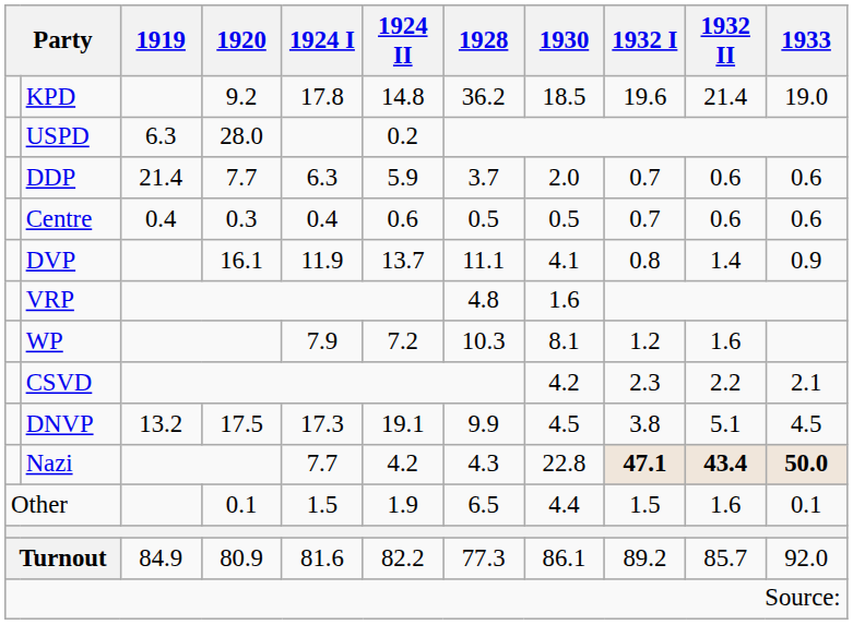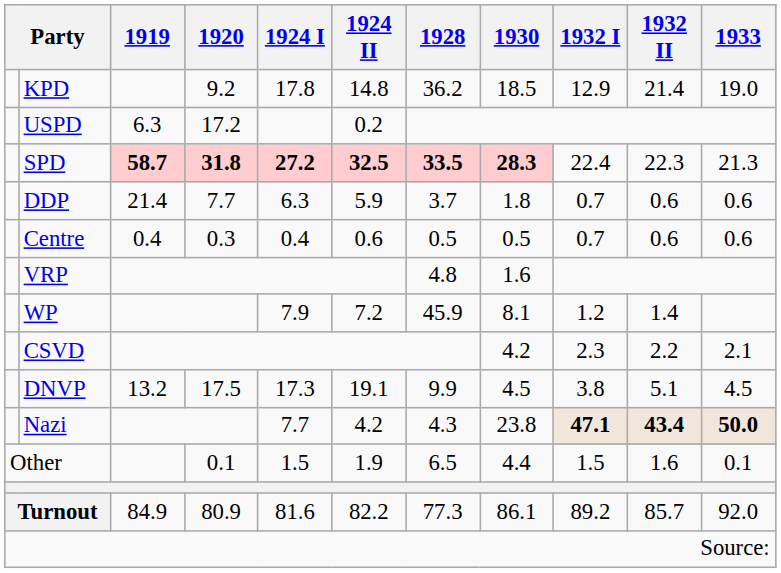 <table class=wikitable style="font-size:90%; text-align:center">
 <tr>
 <th style="width:60px" colspan=2>Party</th>
 <th style="width:40px"><a href='#'>1919</a></th>
 <th style="width:40px"><a href='#'>1920</a></th>
 <th style="width:40px"><a href='#'>1924 I</a></th>
 <th style="width:40px"><a href='#'>1924 II</a></th>
 <th style="width:40px"><a href='#'>1928</a></th>
 <th style="width:40px"><a href='#'>1930</a></th>
 <th style="width:40px"><a href='#'>1932 I</a></th>
 <th style="width:40px"><a href='#'>1932 II</a></th>
 <th style="width:40px"><a href='#'>1933</a></th>
 </tr>
 <tr>
 <td bgcolor=></td>
 <td align=left><a href='#'>KPD</a></td>
 <td></td>
 <td>9.2</td>
 <td>17.8</td>
 <td>14.8</td>
 <td>36.2</td>
 <td>18.5</td>
-<td>19.6</td>
+<td>12.9</td>
 <td>21.4</td>
 <td>19.0</td>
 </tr>
 <tr>
 <td bgcolor=></td>
 <td align=left><a href='#'>USPD</a></td>
 <td>6.3</td>
-<td>28.0</td>
+<td>17.2</td>
 <td></td>
 <td>0.2</td>
+</tr>
+<tr>
+<td bgcolor=></td>
+<td align=left><a href='#'>SPD</a></td>
+<td bgcolor=#FFCCCF><strong>58.7</strong></td>
+<td bgcolor=#FFCCCF><strong>31.8</strong></td>
+<td bgcolor=#FFCCCF><strong>27.2</strong></td>
+<td bgcolor=#FFCCCF><strong>32.5</strong></td>
+<td bgcolor=#FFCCCF><strong>33.5</strong></td>
+<td bgcolor=#FFCCCF><strong>28.3</strong></td>
+<td>22.4</td>
+<td>22.3</td>
+<td>21.3</td>
 </tr>
 <tr>
 <td bgcolor=></td>
 <td align=left><a href='#'>DDP</a></td>
 <td>21.4</td>
 <td>7.7</td>
 <td>6.3</td>
 <td>5.9</td>
 <td>3.7</td>
-<td>2.0</td>
+<td>1.8</td>
 <td>0.7</td>
 <td>0.6</td>
 <td>0.6</td>
 </tr>
 <tr>
 <td bgcolor=></td>
 <td align=left><a href='#'>Centre</a></td>
 <td>0.4</td>
 <td>0.3</td>
 <td>0.4</td>
 <td>0.6</td>
 <td>0.5</td>
 <td>0.5</td>
 <td>0.7</td>
 <td>0.6</td>
 <td>0.6</td>
 </tr>
 <tr>
 <td bgcolor=></td>
-<td align=left><a href='#'>DVP</a></td>
-<td></td>
-<td>16.1</td>
-<td>11.9</td>
-<td>13.7</td>
-<td>11.1</td>
-<td>4.1</td>
-<td>0.8</td>
-<td>1.4</td>
-<td>0.9</td>
-</tr>
-<tr>
-<td bgcolor=></td>
 <td align=left><a href='#'>VRP</a></td>
 <td colspan=4></td>
 <td>4.8</td>
 <td>1.6</td>
 </tr>
 <tr>
 <td bgcolor=></td>
 <td align=left><a href='#'>WP</a></td>
 <td colspan=2></td>
 <td>7.9</td>
 <td>7.2</td>
-<td>10.3</td>
+<td>45.9</td>
 <td>8.1</td>
 <td>1.2</td>
-<td>1.6</td>
+<td>1.4</td>
 <td></td>
 </tr>
 <tr>
 <td bgcolor=></td>
 <td align=left><a href='#'>CSVD</a></td>
 <td colspan=5></td>
 <td>4.2</td>
 <td>2.3</td>
 <td>2.2</td>
 <td>2.1</td>
 </tr>
 <tr>
 <td bgcolor=></td>
 <td align=left><a href='#'>DNVP</a></td>
 <td>13.2</td>
 <td>17.5</td>
 <td>17.3</td>
 <td>19.1</td>
 <td>9.9</td>
 <td>4.5</td>
 <td>3.8</td>
 <td>5.1</td>
 <td>4.5</td>
 </tr>
 <tr>
 <td bgcolor=></td>
 <td align=left><a href='#'>Nazi</a></td>
 <td colspan=2></td>
 <td>7.7</td>
 <td>4.2</td>
 <td>4.3</td>
-<td>22.8</td>
+<td>23.8</td>
 <td bgcolor=#F0E6DB><strong>47.1</strong></td>
 <td bgcolor=#F0E6DB><strong>43.4</strong></td>
 <td bgcolor=#F0E6DB><strong>50.0</strong></td>
 </tr>
 <tr>
 <td colspan=2 align=left>Other</td>
 <td></td>
 <td>0.1</td>
 <td>1.5</td>
 <td>1.9</td>
 <td>6.5</td>
 <td>4.4</td>
 <td>1.5</td>
 <td>1.6</td>
 <td>0.1</td>
 </tr>
 <tr>
 <th colspan=11></th>
 </tr>
 <tr>
 <th colspan=2 align=left>Turnout</th>
 <td>84.9</td>
 <td>80.9</td>
 <td>81.6</td>
 <td>82.2</td>
 <td>77.3</td>
 <td>86.1</td>
 <td>89.2</td>
 <td>85.7</td>
 <td>92.0</td>
 </tr>
 <tr>
 <td colspan=11 align=right>Source: </td>
 </tr>
 </table>
